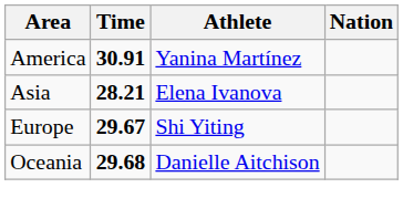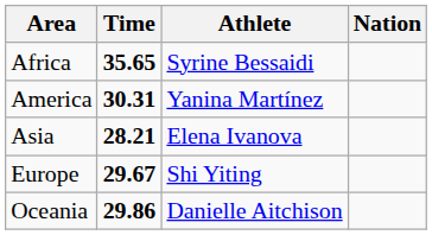 <table class="wikitable">
 <tr>
 <th>Area</th>
 <th>Time</th>
 <th>Athlete</th>
 <th>Nation</th>
 </tr>
 <tr>
+<td>Africa</td>
+<td><strong>35.65</strong></td>
+<td><a href='#'>Syrine Bessaidi</a></td>
+<td></td>
+</tr>
+<tr>
 <td>America</td>
-<td><strong>30.91</strong></td>
+<td><strong>30.31</strong></td>
 <td><a href='#'>Yanina Martínez</a></td>
 <td></td>
 </tr>
 <tr>
 <td>Asia</td>
 <td><strong>28.21</strong> </td>
 <td><a href='#'>Elena Ivanova</a></td>
 <td></td>
 </tr>
 <tr>
 <td>Europe</td>
 <td><strong>29.67</strong></td>
 <td><a href='#'>Shi Yiting</a></td>
 <td></td>
 </tr>
 <tr>
 <td>Oceania</td>
-<td><strong>29.68</strong></td>
+<td><strong>29.86</strong></td>
 <td><a href='#'>Danielle Aitchison</a></td>
 <td></td>
 </tr>
 </table>
